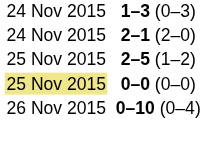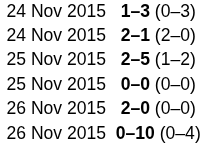 <table style="font-size:90%; margin: 0 auto;">
 <tr>
 <td>24 Nov 2015</td>
 <td align="right"></td>
 <td align="center"><strong>1–3</strong> (0–3)</td>
 <td><strong></strong></td>
 </tr>
 <tr>
 <td>24 Nov 2015</td>
 <td align="right"><strong></strong></td>
 <td align="center"><strong>2–1</strong> (2–0)</td>
 <td></td>
 </tr>
 <tr>
 <td>25 Nov 2015</td>
 <td align="right"></td>
 <td align="center"><strong>2–5</strong> (1–2)</td>
 <td><strong></strong></td>
 </tr>
 <tr>
-<td style="background: khaki;">25 Nov 2015</td>
+<td>25 Nov 2015</td>
 <td align="right"></td>
 <td align="center"><strong>0–0</strong> (0–0)</td>
+<td></td>
+</tr>
+<tr>
+<td>26 Nov 2015</td>
+<td align="right"><strong></strong></td>
+<td align="center"><strong>2–0</strong> (0–0)</td>
 <td></td>
 </tr>
 <tr>
 <td>26 Nov 2015</td>
 <td align="right"></td>
 <td align="center"><strong>0–10</strong> (0–4)</td>
 <td><strong></strong></td>
 </tr>
 </table>
